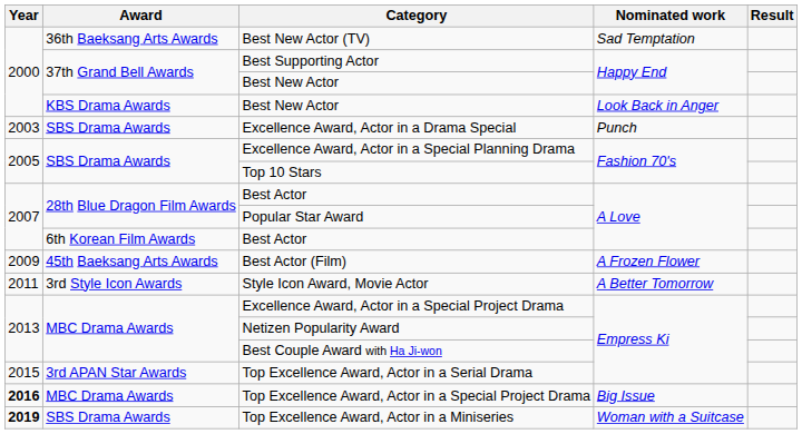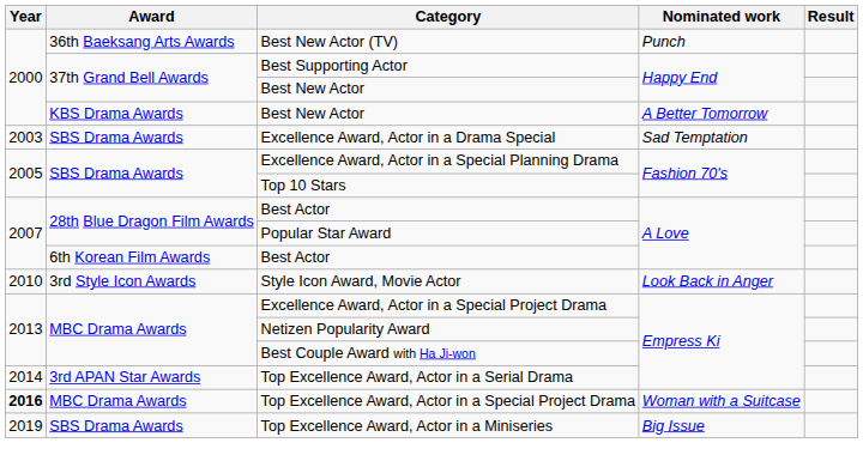 <table class="wikitable">
 <tr>
 <th>Year</th>
 <th>Award</th>
 <th>Category</th>
 <th>Nominated work</th>
 <th>Result</th>
 </tr>
 <tr>
 <td rowspan=4>2000</td>
 <td>36th <a href='#'>Baeksang Arts Awards</a></td>
 <td>Best New Actor (TV)</td>
-<td><em>Sad Temptation</em></td>
+<td><em>Punch</em></td>
 <td></td>
 </tr>
 <tr>
 <td rowspan=2>37th <a href='#'>Grand Bell Awards</a></td>
 <td>Best Supporting Actor</td>
 <td rowspan=2><em><a href='#'>Happy End</a></em></td>
 <td></td>
 </tr>
 <tr>
 <td>Best New Actor</td>
 <td></td>
 </tr>
 <tr>
 <td><a href='#'>KBS Drama Awards</a></td>
 <td>Best New Actor</td>
-<td><em><a href='#'>Look Back in Anger</a></em></td>
+<td><em><a href='#'>A Better Tomorrow</a></em></td>
 <td></td>
 </tr>
 <tr>
 <td>2003</td>
 <td><a href='#'>SBS Drama Awards</a></td>
 <td>Excellence Award, Actor in a Drama Special</td>
-<td><em>Punch</em></td>
+<td><em>Sad Temptation</em></td>
 <td></td>
 </tr>
 <tr>
 <td rowspan=2>2005</td>
 <td rowspan=2><a href='#'>SBS Drama Awards</a></td>
 <td>Excellence Award, Actor in a Special Planning Drama</td>
 <td rowspan=2><em><a href='#'>Fashion 70's</a></em></td>
 <td></td>
 </tr>
 <tr>
 <td>Top 10 Stars</td>
 <td></td>
 </tr>
 <tr>
 <td rowspan=3>2007</td>
 <td rowspan=2><a href='#'>28th</a> <a href='#'>Blue Dragon Film Awards</a></td>
 <td>Best Actor</td>
 <td rowspan=3><em><a href='#'>A Love</a></em></td>
 <td></td>
 </tr>
 <tr>
 <td>Popular Star Award</td>
 <td></td>
 </tr>
 <tr>
 <td>6th <a href='#'>Korean Film Awards</a></td>
 <td>Best Actor</td>
 <td></td>
 </tr>
 <tr>
-<td>2009</td>
-<td><a href='#'>45th</a> <a href='#'>Baeksang Arts Awards</a></td>
-<td>Best Actor (Film)</td>
-<td><em><a href='#'>A Frozen Flower</a></em></td>
-<td></td>
-</tr>
-<tr>
-<td>2011</td>
+<td>2010</td>
 <td>3rd <a href='#'>Style Icon Awards</a></td>
 <td>Style Icon Award, Movie Actor</td>
-<td><em><a href='#'>A Better Tomorrow</a></em></td>
+<td><em><a href='#'>Look Back in Anger</a></em></td>
 <td></td>
 </tr>
 <tr>
 <td rowspan=3>2013</td>
 <td rowspan=3><a href='#'>MBC Drama Awards</a></td>
 <td>Excellence Award, Actor in a Special Project Drama</td>
 <td rowspan=4><em><a href='#'>Empress Ki</a></em></td>
 <td></td>
 </tr>
 <tr>
 <td>Netizen Popularity Award</td>
 <td></td>
 </tr>
 <tr>
 <td>Best Couple Award <small>with <a href='#'>Ha Ji-won</a></small></td>
 <td></td>
 </tr>
 <tr>
-<td>2015</td>
+<td>2014</td>
 <td><a href='#'>3rd APAN Star Awards</a></td>
 <td>Top Excellence Award, Actor in a Serial Drama</td>
 <td></td>
 </tr>
 <tr>
 <td><strong>2016</strong></td>
 <td><a href='#'>MBC Drama Awards</a></td>
 <td>Top Excellence Award, Actor in a Special Project Drama</td>
+<td><em><a href='#'>Woman with a Suitcase</a></em></td>
+<td></td>
+</tr>
+<tr>
+<td>2019</td>
+<td><a href='#'>SBS Drama Awards</a></td>
+<td>Top Excellence Award, Actor in a Miniseries</td>
 <td><em><a href='#'>Big Issue</a></em></td>
 <td></td>
 </tr>
-<tr>
-<td><strong>2019</strong></td>
-<td><a href='#'>SBS Drama Awards</a></td>
-<td>Top Excellence Award, Actor in a Miniseries</td>
-<td><em><a href='#'>Woman with a Suitcase</a></em></td>
-<td></td>
-</tr>
 </table>
